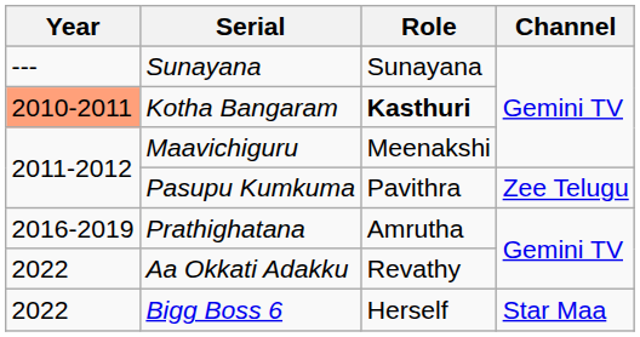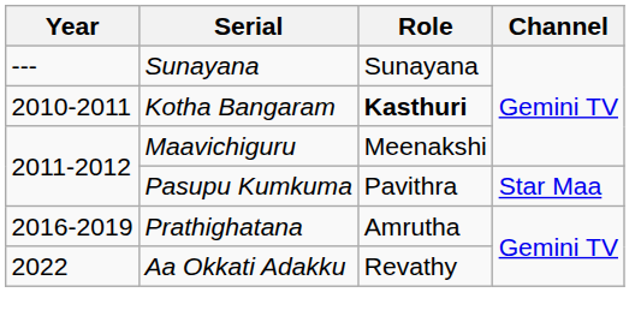 <table class="wikitable sortable" style="font-size: 95%;">
 <tr>
 <th>Year</th>
 <th>Serial</th>
 <th>Role</th>
 <th>Channel</th>
 </tr>
 <tr>
 <td>---</td>
 <td><em>Sunayana</em></td>
 <td>Sunayana</td>
 <td rowspan="3"><a href='#'>Gemini TV</a></td>
 </tr>
 <tr>
-<td style="background: lightsalmon;">2010-2011</td>
+<td>2010-2011</td>
 <td><em>Kotha Bangaram</em></td>
 <td><strong>Kasthuri</strong></td>
 </tr>
 <tr>
 <td rowspan=2>2011-2012</td>
 <td><em>Maavichiguru</em></td>
 <td>Meenakshi</td>
 </tr>
 <tr>
 <td><em>Pasupu Kumkuma</em></td>
 <td>Pavithra</td>
-<td><a href='#'>Zee Telugu</a></td>
+<td><a href='#'>Star Maa</a></td>
 </tr>
 <tr>
 <td>2016-2019</td>
 <td><em>Prathighatana</em></td>
 <td>Amrutha</td>
 <td rowspan="2"><a href='#'>Gemini TV</a></td>
 </tr>
 <tr>
 <td>2022</td>
 <td><em>Aa Okkati Adakku</em></td>
 <td>Revathy</td>
 </tr>
-<tr>
-<td>2022</td>
-<td><a href='#'><em>Bigg Boss 6</em></a></td>
-<td>Herself</td>
-<td><a href='#'>Star Maa</a></td>
-</tr>
 </table>
